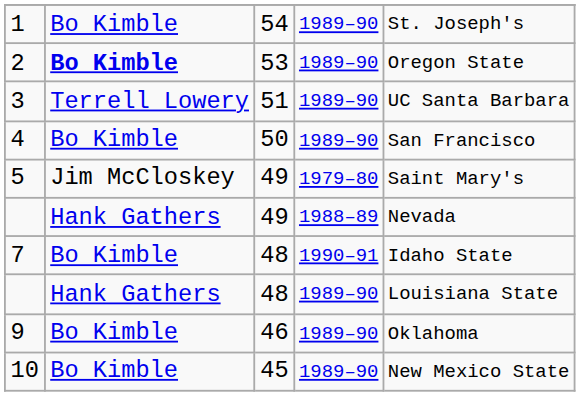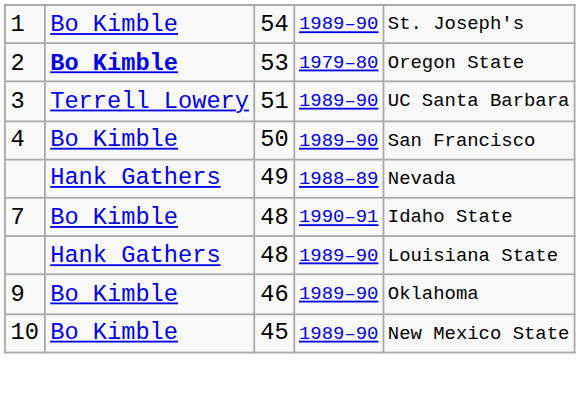 <table class="wikitable">
 <tr>
 </tr>
 <tr>
 <td>1</td>
 <td><a href='#'>Bo Kimble</a></td>
 <td>54</td>
 <td style="font-size:80%;"><a href='#'>1989–90</a></td>
 <td style="font-size:80%;">St. Joseph's</td>
 </tr>
 <tr>
 <td>2</td>
 <td><strong><a href='#'>Bo Kimble</a></strong></td>
 <td>53</td>
-<td style="font-size:80%;"><a href='#'>1989–90</a></td>
+<td style="font-size:80%;"><a href='#'>1979–80</a></td>
 <td style="font-size:80%;">Oregon State</td>
 </tr>
 <tr>
 <td>3</td>
 <td><a href='#'>Terrell Lowery</a></td>
 <td>51</td>
 <td style="font-size:80%;"><a href='#'>1989–90</a></td>
 <td style="font-size:80%;">UC Santa Barbara</td>
 </tr>
 <tr>
 <td>4</td>
 <td><a href='#'>Bo Kimble</a></td>
 <td>50</td>
 <td style="font-size:80%;"><a href='#'>1989–90</a></td>
 <td style="font-size:80%;">San Francisco</td>
-</tr>
-<tr>
-<td>5</td>
-<td>Jim McCloskey</td>
-<td>49</td>
-<td style="font-size:80%;"><a href='#'>1979–80</a></td>
-<td style="font-size:80%;">Saint Mary's</td>
 </tr>
 <tr>
 <td></td>
 <td><a href='#'>Hank Gathers</a></td>
 <td>49</td>
 <td style="font-size:80%;"><a href='#'>1988–89</a></td>
 <td style="font-size:80%;">Nevada</td>
 </tr>
 <tr>
 <td>7</td>
 <td><a href='#'>Bo Kimble</a></td>
 <td>48</td>
 <td style="font-size:80%;"><a href='#'>1990–91</a></td>
 <td style="font-size:80%;">Idaho State</td>
 </tr>
 <tr>
 <td></td>
 <td><a href='#'>Hank Gathers</a></td>
 <td>48</td>
 <td style="font-size:80%;"><a href='#'>1989–90</a></td>
 <td style="font-size:80%;">Louisiana State</td>
 </tr>
 <tr>
 <td>9</td>
 <td><a href='#'>Bo Kimble</a></td>
 <td>46</td>
 <td style="font-size:80%;"><a href='#'>1989–90</a></td>
 <td style="font-size:80%;">Oklahoma</td>
 </tr>
 <tr>
 <td>10</td>
 <td><a href='#'>Bo Kimble</a></td>
 <td>45</td>
 <td style="font-size:80%;"><a href='#'>1989–90</a></td>
 <td style="font-size:80%;">New Mexico State</td>
 </tr>
 </table>
